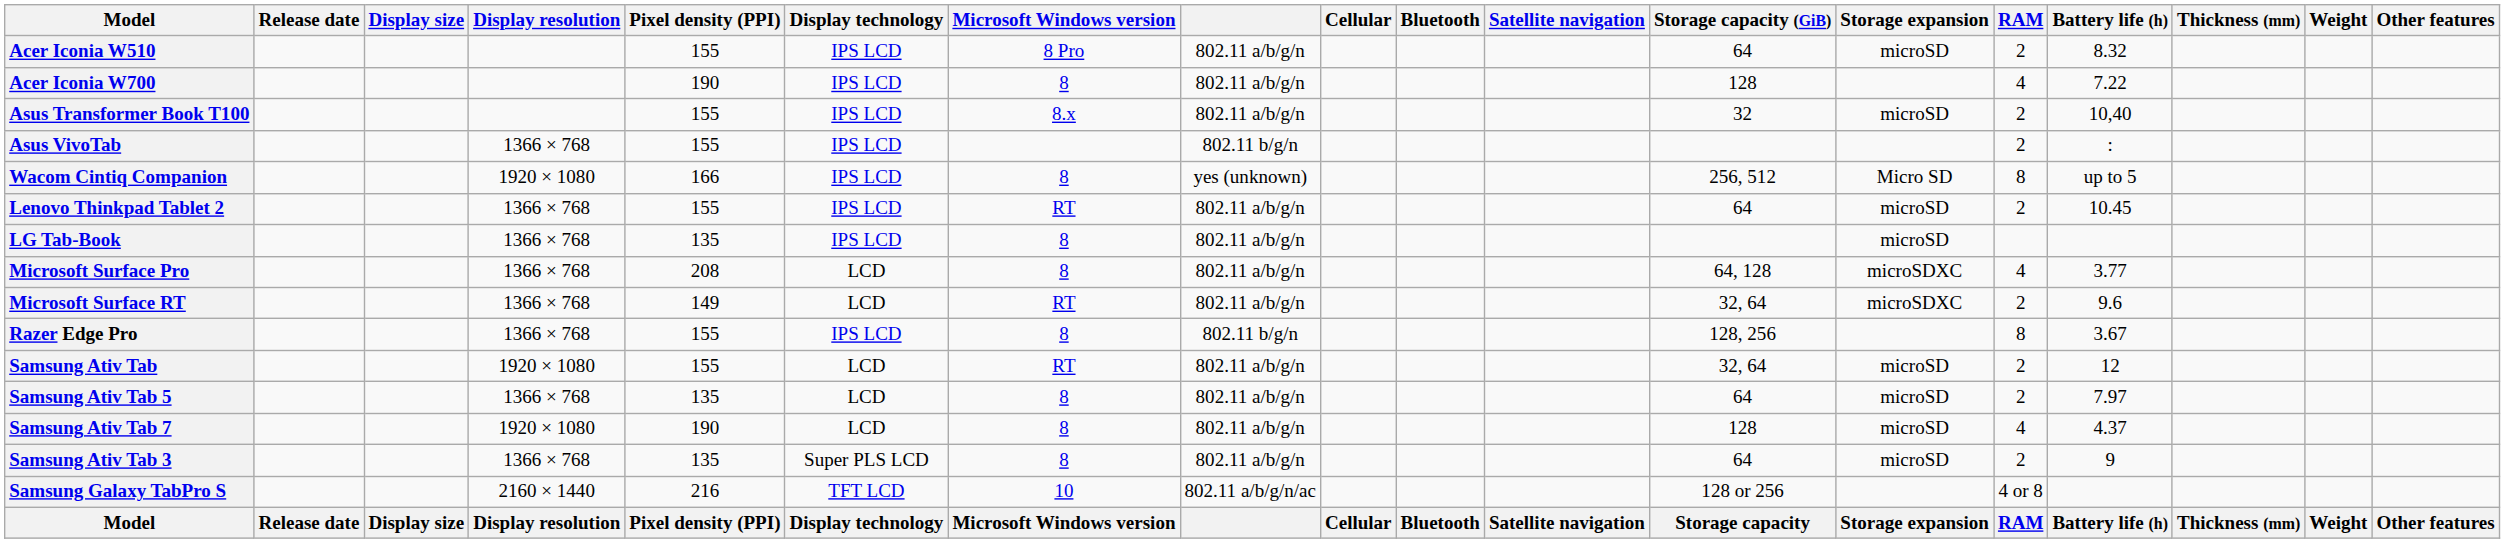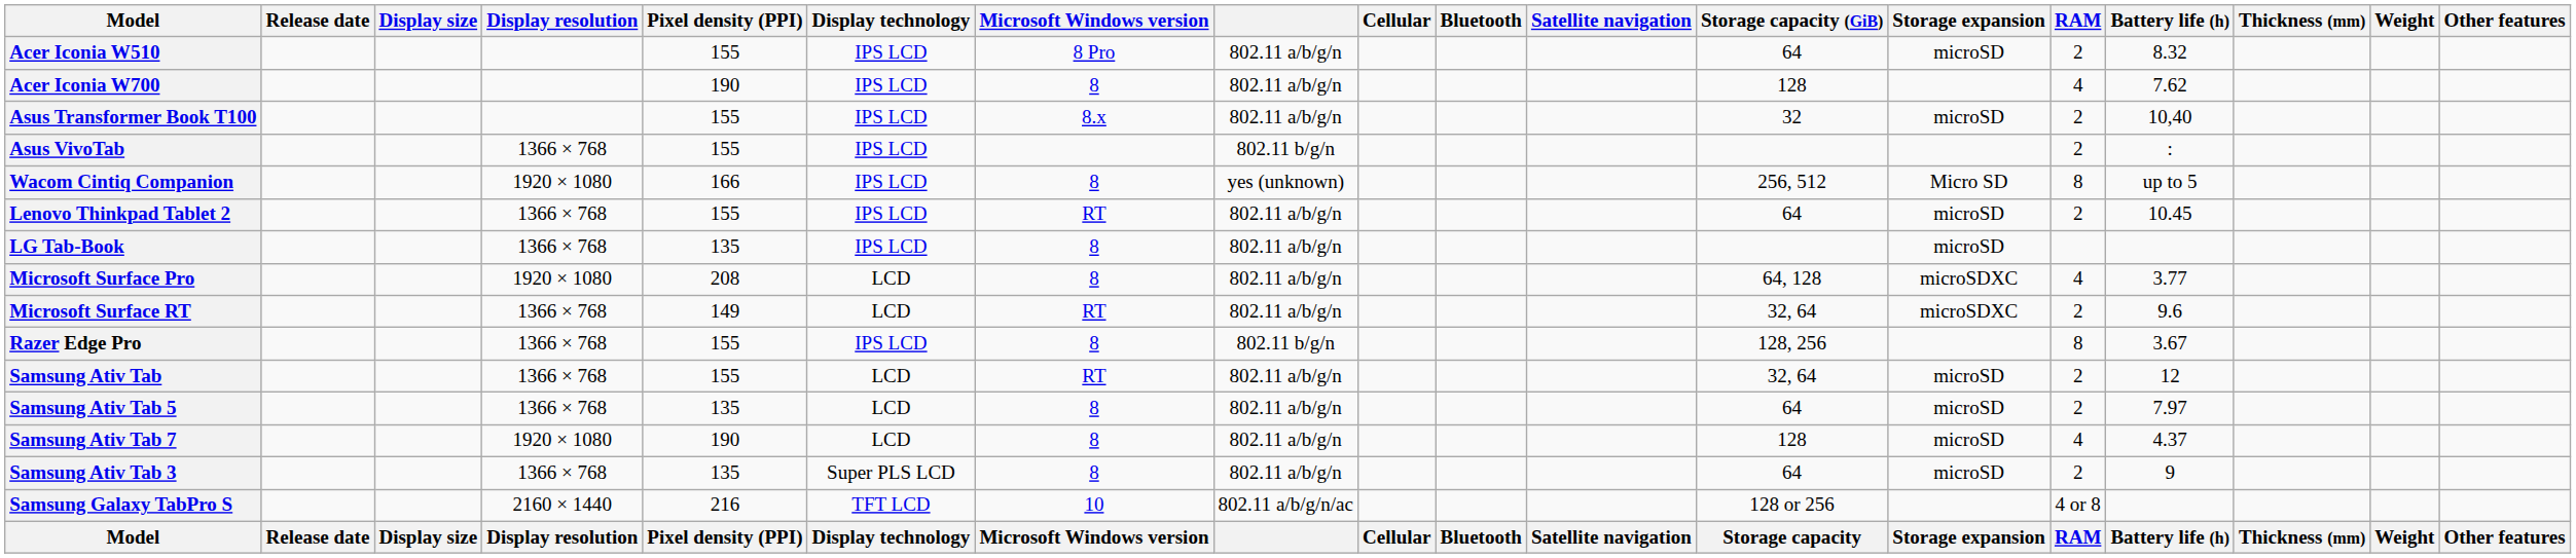 <table class="wikitable sortable" style="font-size: 85%; text-align: center; width: auto;">
 <tr>
 <th>Model</th>
 <th>Release date</th>
 <th><a href='#'>Display size</a></th>
 <th><a href='#'>Display resolution</a></th>
 <th>Pixel density (PPI)</th>
 <th>Display technology</th>
 <th><a href='#'>Microsoft Windows version</a></th>
 <th></th>
 <th>Cellular</th>
 <th>Bluetooth</th>
 <th><a href='#'>Satellite navigation</a></th>
 <th>Storage capacity <small>(<a href='#'>GiB</a>)</small></th>
 <th>Storage expansion</th>
 <th><a href='#'>RAM</a> <small></small></th>
 <th>Battery life <small>(h)</small></th>
 <th>Thickness <small>(mm)</small></th>
 <th>Weight</th>
 <th>Other features</th>
 </tr>
 <tr>
 <th style="text-align:left;" scope="col"><a href='#'>Acer Iconia W510</a></th>
 <td></td>
 <td></td>
 <td></td>
 <td>155</td>
 <td><a href='#'>IPS LCD</a></td>
 <td><a href='#'>8 Pro</a></td>
 <td>802.11 a/b/g/n</td>
 <td></td>
 <td></td>
 <td></td>
 <td>64</td>
 <td>microSD</td>
 <td>2</td>
 <td>8.32</td>
 <td></td>
 <td></td>
 <td></td>
 </tr>
 <tr>
 <th style="text-align:left;" scope="col"><a href='#'>Acer Iconia W700</a></th>
 <td></td>
 <td></td>
 <td></td>
 <td>190</td>
 <td><a href='#'>IPS LCD</a></td>
 <td><a href='#'>8</a></td>
 <td>802.11 a/b/g/n</td>
 <td></td>
 <td></td>
 <td></td>
 <td>128</td>
 <td></td>
 <td>4</td>
-<td>7.22</td>
+<td>7.62</td>
 <td></td>
 <td></td>
 <td></td>
 </tr>
 <tr>
 <th style="text-align:left;" scope="col"><a href='#'>Asus Transformer Book T100</a></th>
 <td></td>
 <td></td>
 <td></td>
 <td>155</td>
 <td><a href='#'>IPS LCD</a></td>
 <td><a href='#'>8.x</a></td>
 <td>802.11 a/b/g/n</td>
 <td></td>
 <td></td>
 <td></td>
 <td>32</td>
 <td>microSD</td>
 <td>2</td>
 <td>10,40</td>
 <td></td>
 <td></td>
 <td></td>
 </tr>
 <tr>
 <th style="text-align:left;" scope="col"><a href='#'>Asus VivoTab</a></th>
 <td></td>
 <td></td>
 <td>1366 × 768</td>
 <td>155</td>
 <td><a href='#'>IPS LCD</a></td>
 <td></td>
 <td>802.11 b/g/n</td>
 <td></td>
 <td></td>
 <td></td>
 <td></td>
 <td></td>
 <td>2</td>
 <td>:</td>
 <td></td>
 <td></td>
 <td></td>
 </tr>
 <tr>
 <th style="text-align:left;" scope="col"><a href='#'>Wacom Cintiq Companion</a></th>
 <td></td>
 <td></td>
 <td>1920 × 1080</td>
 <td>166</td>
 <td><a href='#'>IPS LCD</a></td>
 <td><a href='#'>8</a></td>
 <td>yes (unknown)</td>
 <td></td>
 <td></td>
 <td></td>
 <td>256, 512</td>
 <td>Micro SD</td>
 <td>8</td>
 <td>up to 5</td>
 <td></td>
 <td></td>
 <td></td>
 </tr>
 <tr>
 <th style="text-align:left;" scope="col"><a href='#'>Lenovo Thinkpad Tablet 2</a></th>
 <td></td>
 <td></td>
 <td>1366 × 768</td>
 <td>155</td>
 <td><a href='#'>IPS LCD</a></td>
 <td><a href='#'>RT</a></td>
 <td>802.11 a/b/g/n</td>
 <td></td>
 <td></td>
 <td></td>
 <td>64</td>
 <td>microSD</td>
 <td>2</td>
 <td>10.45</td>
 <td></td>
 <td></td>
 <td></td>
 </tr>
 <tr>
 <th style="text-align:left;" scope="col"><a href='#'>LG Tab-Book</a></th>
 <td></td>
 <td></td>
 <td>1366 × 768</td>
 <td>135</td>
 <td><a href='#'>IPS LCD</a></td>
 <td><a href='#'>8</a></td>
 <td>802.11 a/b/g/n</td>
 <td></td>
 <td></td>
 <td></td>
 <td></td>
 <td>microSD</td>
 <td></td>
 <td></td>
 <td></td>
 <td></td>
 <td></td>
 </tr>
 <tr>
 <th style="text-align:left;" scope="col"><a href='#'>Microsoft Surface Pro</a></th>
 <td></td>
 <td></td>
-<td>1366 × 768</td>
+<td>1920 × 1080</td>
 <td>208</td>
 <td>LCD</td>
 <td><a href='#'>8</a></td>
 <td>802.11 a/b/g/n</td>
 <td></td>
 <td></td>
 <td></td>
 <td>64, 128</td>
 <td>microSDXC</td>
 <td>4</td>
 <td>3.77</td>
 <td></td>
 <td></td>
 <td></td>
 </tr>
 <tr>
 <th style="text-align:left;" scope="col"><a href='#'>Microsoft Surface RT</a></th>
 <td></td>
 <td></td>
 <td>1366 × 768</td>
 <td>149</td>
 <td>LCD</td>
 <td><a href='#'>RT</a></td>
 <td>802.11 a/b/g/n</td>
 <td></td>
 <td></td>
 <td></td>
 <td>32, 64</td>
 <td>microSDXC</td>
 <td>2</td>
 <td>9.6</td>
 <td></td>
 <td></td>
 <td></td>
 </tr>
 <tr>
 <th style="text-align:left;" scope="col"><a href='#'>Razer</a> Edge Pro</th>
 <td></td>
 <td></td>
 <td>1366 × 768</td>
 <td>155</td>
 <td><a href='#'>IPS LCD</a></td>
 <td><a href='#'>8</a></td>
 <td>802.11 b/g/n</td>
 <td></td>
 <td></td>
 <td></td>
 <td>128, 256</td>
 <td></td>
 <td>8</td>
 <td>3.67</td>
 <td></td>
 <td></td>
 <td></td>
 </tr>
 <tr>
 <th style="text-align:left;" scope="col"><a href='#'>Samsung Ativ Tab</a></th>
 <td></td>
 <td></td>
-<td>1920 × 1080</td>
+<td>1366 × 768</td>
 <td>155</td>
 <td>LCD</td>
 <td><a href='#'>RT</a></td>
 <td>802.11 a/b/g/n</td>
 <td></td>
 <td></td>
 <td></td>
 <td>32, 64</td>
 <td>microSD</td>
 <td>2</td>
 <td>12</td>
 <td></td>
 <td></td>
 <td></td>
 </tr>
 <tr>
 <th style="text-align:left;" scope="col"><a href='#'>Samsung Ativ Tab 5</a></th>
 <td></td>
 <td></td>
 <td>1366 × 768</td>
 <td>135</td>
 <td>LCD</td>
 <td><a href='#'>8</a></td>
 <td>802.11 a/b/g/n</td>
 <td></td>
 <td></td>
 <td></td>
 <td>64</td>
 <td>microSD</td>
 <td>2</td>
 <td>7.97</td>
 <td></td>
 <td></td>
 <td></td>
 </tr>
 <tr>
 <th style="text-align:left;" scope="col"><a href='#'>Samsung Ativ Tab 7</a></th>
 <td></td>
 <td></td>
 <td>1920 × 1080</td>
 <td>190</td>
 <td>LCD</td>
 <td><a href='#'>8</a></td>
 <td>802.11 a/b/g/n</td>
 <td></td>
 <td></td>
 <td></td>
 <td>128</td>
 <td>microSD</td>
 <td>4</td>
 <td>4.37</td>
 <td></td>
 <td></td>
 <td></td>
 </tr>
 <tr>
 <th style="text-align:left;" scope="col"><a href='#'>Samsung Ativ Tab 3</a></th>
 <td></td>
 <td></td>
 <td>1366 × 768</td>
 <td>135</td>
 <td>Super PLS LCD</td>
 <td><a href='#'>8</a></td>
 <td>802.11 a/b/g/n</td>
 <td></td>
 <td></td>
 <td></td>
 <td>64</td>
 <td>microSD</td>
 <td>2</td>
 <td>9</td>
 <td></td>
 <td></td>
 <td></td>
 </tr>
 <tr>
 <th style="text-align:left;" scope="col"><a href='#'>Samsung Galaxy TabPro S</a></th>
 <td></td>
 <td></td>
 <td>2160 × 1440</td>
 <td>216</td>
 <td><a href='#'>TFT LCD</a></td>
 <td><a href='#'>10</a></td>
 <td>802.11 a/b/g/n/ac</td>
 <td></td>
 <td></td>
 <td></td>
 <td>128 or 256</td>
 <td></td>
 <td>4 or 8</td>
 <td></td>
 <td></td>
 <td></td>
 <td></td>
 </tr>
 <tr class="sortbottom">
 <th>Model</th>
 <th>Release date</th>
 <th>Display size</th>
 <th>Display resolution</th>
 <th>Pixel density (PPI)</th>
 <th>Display technology</th>
 <th>Microsoft Windows version</th>
 <th></th>
 <th>Cellular</th>
 <th>Bluetooth</th>
 <th>Satellite navigation</th>
 <th>Storage capacity <small></small></th>
 <th>Storage expansion</th>
 <th><a href='#'>RAM</a> <small></small></th>
 <th>Battery life <small>(h)</small></th>
 <th>Thickness <small>(mm)</small></th>
 <th>Weight</th>
 <th>Other features</th>
 </tr>
 </table>
